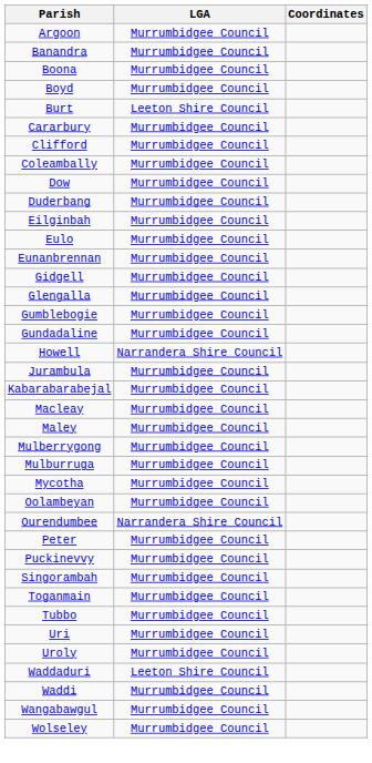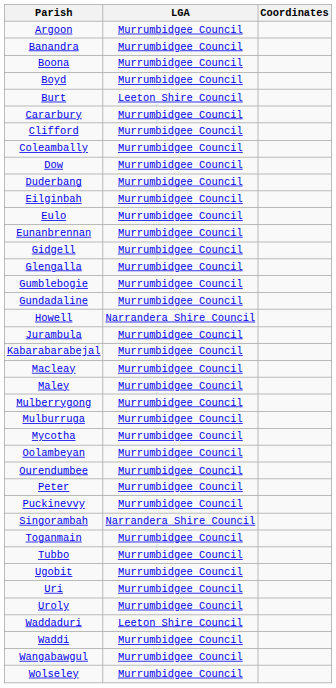 <table class="wikitable" style="text-align:center">
 <tr>
 <th>Parish</th>
 <th>LGA</th>
 <th>Coordinates</th>
 </tr>
 <tr>
 <td><a href='#'>Argoon</a></td>
 <td><a href='#'>Murrumbidgee Council</a></td>
 <td></td>
 </tr>
 <tr>
 <td><a href='#'>Banandra</a></td>
 <td><a href='#'>Murrumbidgee Council</a></td>
 <td></td>
 </tr>
 <tr>
 <td><a href='#'>Boona</a></td>
 <td><a href='#'>Murrumbidgee Council</a></td>
 <td></td>
 </tr>
 <tr>
 <td><a href='#'>Boyd</a></td>
 <td><a href='#'>Murrumbidgee Council</a></td>
 <td></td>
 </tr>
 <tr>
 <td><a href='#'>Burt</a></td>
 <td><a href='#'>Leeton Shire Council</a></td>
 <td></td>
 </tr>
 <tr>
 <td><a href='#'>Cararbury</a></td>
 <td><a href='#'>Murrumbidgee Council</a></td>
 <td></td>
 </tr>
 <tr>
 <td><a href='#'>Clifford</a></td>
 <td><a href='#'>Murrumbidgee Council</a></td>
 <td></td>
 </tr>
 <tr>
 <td><a href='#'>Coleambally</a></td>
 <td><a href='#'>Murrumbidgee Council</a></td>
 <td></td>
 </tr>
 <tr>
 <td><a href='#'>Dow</a></td>
 <td><a href='#'>Murrumbidgee Council</a></td>
 <td></td>
 </tr>
 <tr>
 <td><a href='#'>Duderbang</a></td>
 <td><a href='#'>Murrumbidgee Council</a></td>
 <td></td>
 </tr>
 <tr>
 <td><a href='#'>Eilginbah</a></td>
 <td><a href='#'>Murrumbidgee Council</a></td>
 <td></td>
 </tr>
 <tr>
 <td><a href='#'>Eulo</a></td>
 <td><a href='#'>Murrumbidgee Council</a></td>
 <td></td>
 </tr>
 <tr>
 <td><a href='#'>Eunanbrennan</a></td>
 <td><a href='#'>Murrumbidgee Council</a></td>
 <td></td>
 </tr>
 <tr>
 <td><a href='#'>Gidgell</a></td>
 <td><a href='#'>Murrumbidgee Council</a></td>
 <td></td>
 </tr>
 <tr>
 <td><a href='#'>Glengalla</a></td>
 <td><a href='#'>Murrumbidgee Council</a></td>
 <td></td>
 </tr>
 <tr>
 <td><a href='#'>Gumblebogie</a></td>
 <td><a href='#'>Murrumbidgee Council</a></td>
 <td></td>
 </tr>
 <tr>
 <td><a href='#'>Gundadaline</a></td>
 <td><a href='#'>Murrumbidgee Council</a></td>
 <td></td>
 </tr>
 <tr>
 <td><a href='#'>Howell</a></td>
 <td><a href='#'>Narrandera Shire Council</a></td>
 <td></td>
 </tr>
 <tr>
 <td><a href='#'>Jurambula</a></td>
 <td><a href='#'>Murrumbidgee Council</a></td>
 <td></td>
 </tr>
 <tr>
 <td><a href='#'>Kabarabarabejal</a></td>
 <td><a href='#'>Murrumbidgee Council</a></td>
 <td></td>
 </tr>
 <tr>
 <td><a href='#'>Macleay</a></td>
 <td><a href='#'>Murrumbidgee Council</a></td>
 <td></td>
 </tr>
 <tr>
 <td><a href='#'>Maley</a></td>
 <td><a href='#'>Murrumbidgee Council</a></td>
 <td></td>
 </tr>
 <tr>
 <td><a href='#'>Mulberrygong</a></td>
 <td><a href='#'>Murrumbidgee Council</a></td>
 <td></td>
 </tr>
 <tr>
 <td><a href='#'>Mulburruga</a></td>
 <td><a href='#'>Murrumbidgee Council</a></td>
 <td></td>
 </tr>
 <tr>
 <td><a href='#'>Mycotha</a></td>
 <td><a href='#'>Murrumbidgee Council</a></td>
 <td></td>
 </tr>
 <tr>
 <td><a href='#'>Oolambeyan</a></td>
 <td><a href='#'>Murrumbidgee Council</a></td>
 <td></td>
 </tr>
 <tr>
 <td><a href='#'>Ourendumbee</a></td>
-<td><a href='#'>Narrandera Shire Council</a></td>
+<td><a href='#'>Murrumbidgee Council</a></td>
 <td></td>
 </tr>
 <tr>
 <td><a href='#'>Peter</a></td>
 <td><a href='#'>Murrumbidgee Council</a></td>
 <td></td>
 </tr>
 <tr>
 <td><a href='#'>Puckinevvy</a></td>
 <td><a href='#'>Murrumbidgee Council</a></td>
 <td></td>
 </tr>
 <tr>
 <td><a href='#'>Singorambah</a></td>
-<td><a href='#'>Murrumbidgee Council</a></td>
+<td><a href='#'>Narrandera Shire Council</a></td>
 <td></td>
 </tr>
 <tr>
 <td><a href='#'>Toganmain</a></td>
 <td><a href='#'>Murrumbidgee Council</a></td>
 <td></td>
 </tr>
 <tr>
 <td><a href='#'>Tubbo</a></td>
+<td><a href='#'>Murrumbidgee Council</a></td>
+<td></td>
+</tr>
+<tr>
+<td><a href='#'>Ugobit</a></td>
 <td><a href='#'>Murrumbidgee Council</a></td>
 <td></td>
 </tr>
 <tr>
 <td><a href='#'>Uri</a></td>
 <td><a href='#'>Murrumbidgee Council</a></td>
 <td></td>
 </tr>
 <tr>
 <td><a href='#'>Uroly</a></td>
 <td><a href='#'>Murrumbidgee Council</a></td>
 <td></td>
 </tr>
 <tr>
 <td><a href='#'>Waddaduri</a></td>
 <td><a href='#'>Leeton Shire Council</a></td>
 <td></td>
 </tr>
 <tr>
 <td><a href='#'>Waddi</a></td>
 <td><a href='#'>Murrumbidgee Council</a></td>
 <td></td>
 </tr>
 <tr>
 <td><a href='#'>Wangabawgul</a></td>
 <td><a href='#'>Murrumbidgee Council</a></td>
 <td></td>
 </tr>
 <tr>
 <td><a href='#'>Wolseley</a></td>
 <td><a href='#'>Murrumbidgee Council</a></td>
 <td></td>
 </tr>
 </table>
